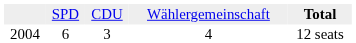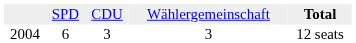 <table border="0" cellpadding="2" cellspacing="0" width="60%">
 <tr bgcolor="#eeeeee" align="center">
 <td></td>
 <td><a href='#'>SPD</a></td>
 <td><a href='#'>CDU</a></td>
 <td><a href='#'>Wählergemeinschaft</a></td>
 <td><strong>Total</strong></td>
 </tr>
 <tr align="center">
 <td>2004</td>
 <td>6</td>
 <td>3</td>
-<td>4</td>
+<td>3</td>
 <td>12 seats</td>
 </tr>
 </table>
